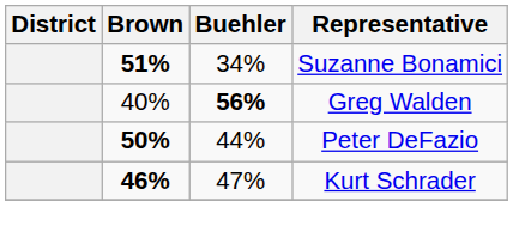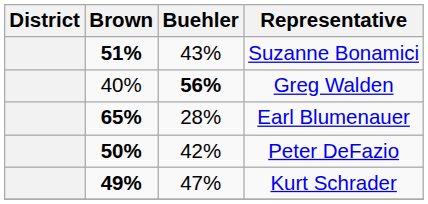 <table class=wikitable>
 <tr>
 <th>District</th>
 <th>Brown</th>
 <th>Buehler</th>
 <th>Representative</th>
 </tr>
 <tr align=center>
 <th></th>
 <td><strong>51%</strong></td>
-<td>34%</td>
+<td>43%</td>
 <td><a href='#'>Suzanne Bonamici</a></td>
 </tr>
 <tr align=center>
 <th></th>
 <td>40%</td>
 <td><strong>56%</strong></td>
 <td><a href='#'>Greg Walden</a></td>
 </tr>
 <tr align=center>
 <th></th>
+<td><strong>65%</strong></td>
+<td>28%</td>
+<td><a href='#'>Earl Blumenauer</a></td>
+</tr>
+<tr align=center>
+<th></th>
 <td><strong>50%</strong></td>
-<td>44%</td>
+<td>42%</td>
 <td><a href='#'>Peter DeFazio</a></td>
 </tr>
 <tr align=center>
 <th></th>
-<td><strong>46%</strong></td>
+<td><strong>49%</strong></td>
 <td>47%</td>
 <td><a href='#'>Kurt Schrader</a></td>
 </tr>
 <tr align=center>
 </tr>
 </table>
